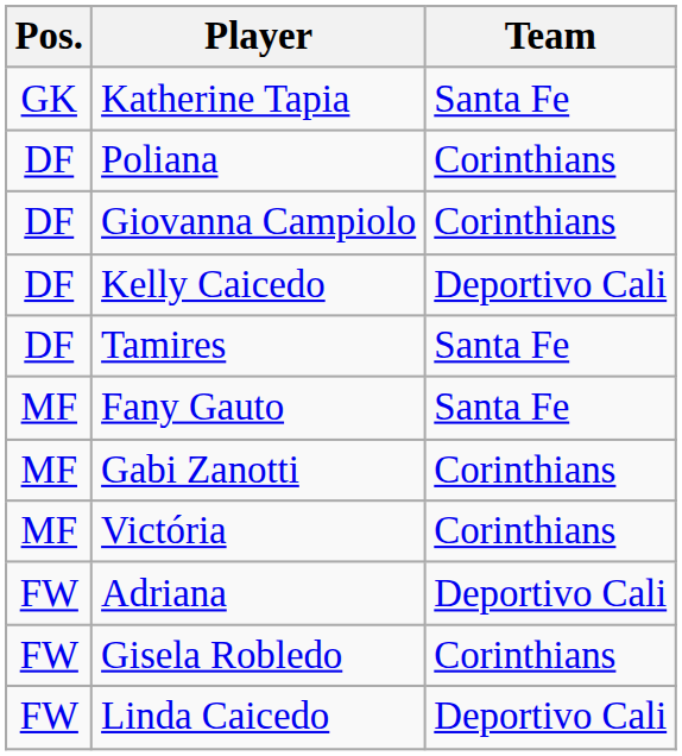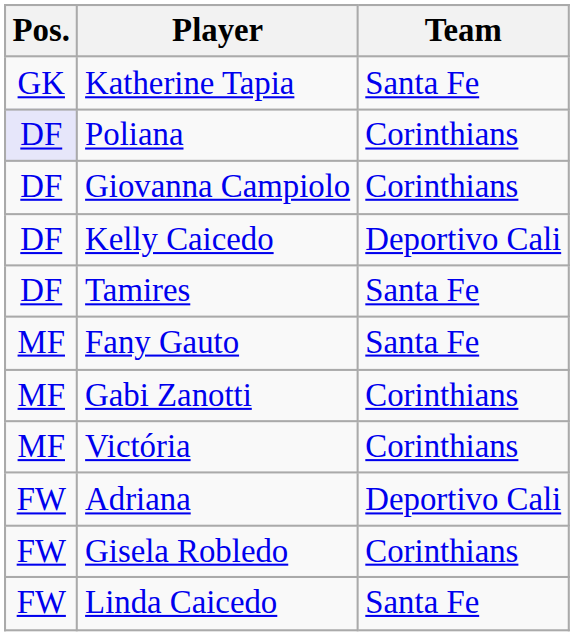 <table class="wikitable">
 <tr>
 <th>Pos.</th>
 <th>Player</th>
 <th>Team</th>
 </tr>
 <tr>
 <td style="text-align:center;" rowspan=><a href='#'>GK</a></td>
 <td> <a href='#'>Katherine Tapia</a></td>
 <td> <a href='#'>Santa Fe</a></td>
 </tr>
 <tr>
-<td style="text-align:center;" rowspan=><a href='#'>DF</a></td>
+<td style="background: lavender; text-align:center;" rowspan=><a href='#'>DF</a></td>
 <td> <a href='#'>Poliana</a></td>
 <td> <a href='#'>Corinthians</a></td>
 </tr>
 <tr>
 <td style="text-align:center;" rowspan=><a href='#'>DF</a></td>
 <td> <a href='#'>Giovanna Campiolo</a></td>
 <td> <a href='#'>Corinthians</a></td>
 </tr>
 <tr>
 <td style="text-align:center;" rowspan=><a href='#'>DF</a></td>
 <td> <a href='#'>Kelly Caicedo</a></td>
 <td> <a href='#'>Deportivo Cali</a></td>
 </tr>
 <tr>
 <td style="text-align:center;" rowspan=><a href='#'>DF</a></td>
 <td> <a href='#'>Tamires</a></td>
 <td> <a href='#'>Santa Fe</a></td>
 </tr>
 <tr>
 <td style="text-align:center;" rowspan=><a href='#'>MF</a></td>
 <td> <a href='#'>Fany Gauto</a></td>
 <td> <a href='#'>Santa Fe</a></td>
 </tr>
 <tr>
 <td style="text-align:center;" rowspan=><a href='#'>MF</a></td>
 <td> <a href='#'>Gabi Zanotti</a></td>
 <td> <a href='#'>Corinthians</a></td>
 </tr>
 <tr>
 <td style="text-align:center;" rowspan=><a href='#'>MF</a></td>
 <td> <a href='#'>Victória</a></td>
 <td> <a href='#'>Corinthians</a></td>
 </tr>
 <tr>
 <td style="text-align:center;" rowspan=><a href='#'>FW</a></td>
 <td> <a href='#'>Adriana</a></td>
 <td> <a href='#'>Deportivo Cali</a></td>
 </tr>
 <tr>
 <td style="text-align:center;" rowspan=><a href='#'>FW</a></td>
 <td> <a href='#'>Gisela Robledo</a></td>
 <td> <a href='#'>Corinthians</a></td>
 </tr>
 <tr>
 <td style="text-align:center;" rowspan=><a href='#'>FW</a></td>
 <td> <a href='#'>Linda Caicedo</a></td>
-<td> <a href='#'>Deportivo Cali</a></td>
+<td> <a href='#'>Santa Fe</a></td>
 </tr>
 </table>
